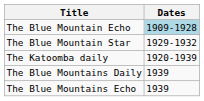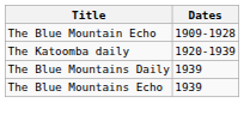 <table class="wikitable">
 <tr>
 <th>Title</th>
 <th>Dates</th>
 </tr>
 <tr>
 <td>The Blue Mountain Echo</td>
-<td style="background: lightblue;">1909-1928</td>
-</tr>
-<tr>
-<td>The Blue Mountain Star</td>
-<td>1929-1932</td>
+<td>1909-1928</td>
 </tr>
 <tr>
 <td>The Katoomba daily</td>
 <td>1920-1939</td>
 </tr>
 <tr>
 <td>The Blue Mountains Daily</td>
 <td>1939</td>
 </tr>
 <tr>
 <td>The Blue Mountains Echo</td>
 <td>1939</td>
 </tr>
 </table>
